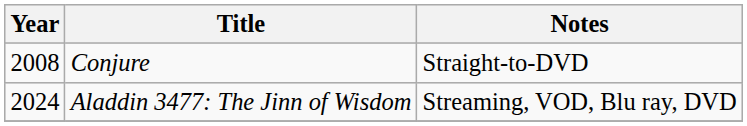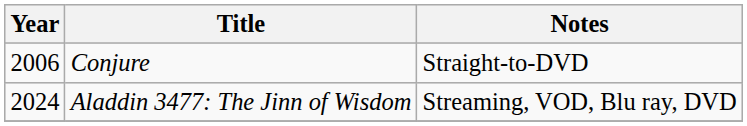 <table class="wikitable sortable">
 <tr>
 <th>Year</th>
 <th>Title<br></th>
 <th>Notes</th>
 </tr>
 <tr>
-<td>2008</td>
+<td>2006</td>
 <td><em>Conjure</em><br></td>
 <td>Straight-to-DVD</td>
 </tr>
 <tr>
 <td>2024</td>
 <td><em>Aladdin 3477: The Jinn of Wisdom</em><br></td>
 <td>Streaming, VOD, Blu ray, DVD</td>
 </tr>
 <tr>
 </tr>
 </table>
